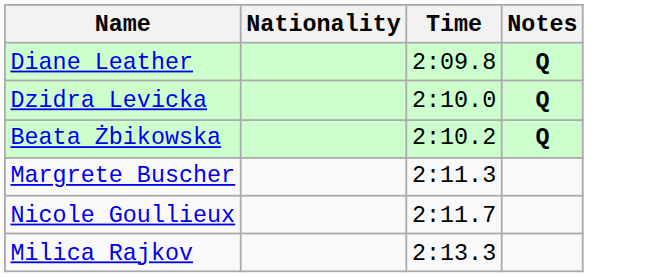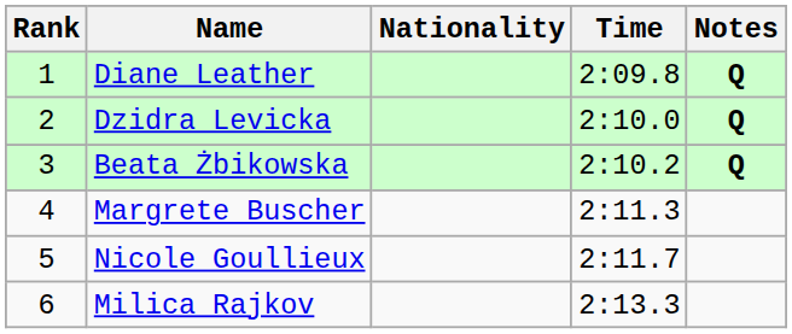 <table class="wikitable sortable" style="text-align:center">
 <tr>
+<th>Rank</th>
 <th>Name</th>
 <th>Nationality</th>
 <th>Time</th>
 <th>Notes</th>
 </tr>
 <tr bgcolor=ccffcc>
+<td>1</td>
 <td align=left><a href='#'>Diane Leather</a></td>
 <td align=left></td>
 <td>2:09.8</td>
 <td><strong>Q</strong></td>
 </tr>
 <tr bgcolor=ccffcc>
+<td>2</td>
 <td align=left><a href='#'>Dzidra Levicka</a></td>
 <td align=left></td>
 <td>2:10.0</td>
 <td><strong>Q</strong></td>
 </tr>
 <tr bgcolor=ccffcc>
+<td>3</td>
 <td align=left><a href='#'>Beata Żbikowska</a></td>
 <td align=left></td>
 <td>2:10.2</td>
 <td><strong>Q</strong></td>
 </tr>
 <tr>
+<td>4</td>
 <td align=left><a href='#'>Margrete Buscher</a></td>
 <td align=left></td>
 <td>2:11.3</td>
 <td></td>
 </tr>
 <tr>
+<td>5</td>
 <td align=left><a href='#'>Nicole Goullieux</a></td>
 <td align=left></td>
 <td>2:11.7</td>
 <td></td>
 </tr>
 <tr>
+<td>6</td>
 <td align=left><a href='#'>Milica Rajkov</a></td>
 <td align=left></td>
 <td>2:13.3</td>
 <td></td>
 </tr>
 </table>
